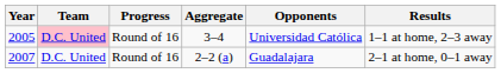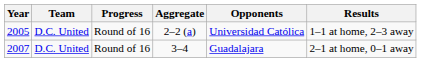 <table class="wikitable">
 <tr>
 <th>Year</th>
 <th>Team</th>
 <th>Progress</th>
 <th>Aggregate</th>
 <th>Opponents</th>
 <th>Results</th>
 </tr>
 <tr>
 <td><a href='#'>2005</a></td>
-<td style="background: pink;"><a href='#'>D.C. United</a></td>
+<td><a href='#'>D.C. United</a></td>
 <td>Round of 16</td>
-<td align=center>3–4</td>
+<td align=center>2–2 (<a href='#'>a</a>)</td>
 <td> <a href='#'>Universidad Católica</a></td>
 <td>1–1 at home, 2–3 away</td>
 </tr>
 <tr>
 <td><a href='#'>2007</a></td>
 <td><a href='#'>D.C. United</a></td>
 <td>Round of 16</td>
-<td align=center>2–2 (<a href='#'>a</a>)</td>
+<td align=center>3–4</td>
 <td> <a href='#'>Guadalajara</a></td>
 <td>2–1 at home, 0–1 away</td>
 </tr>
 </table>
